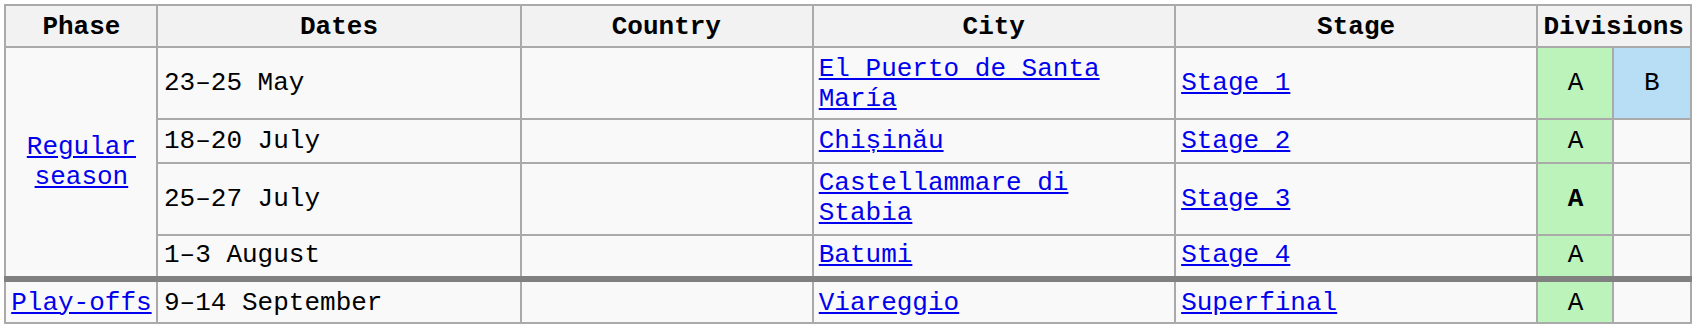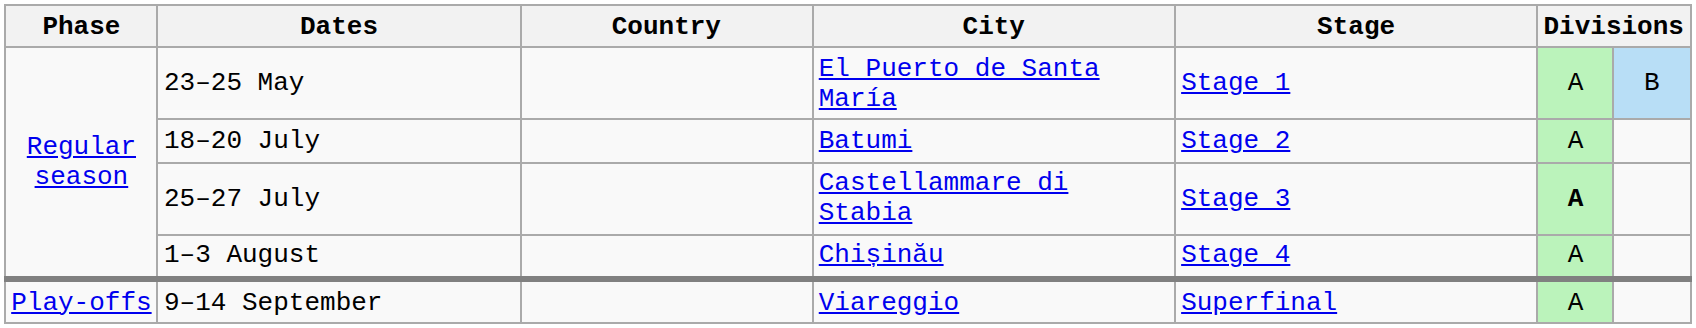 <table class="wikitable">
 <tr>
 <th>Phase</th>
 <th width="175">Dates</th>
 <th width="140">Country</th>
 <th width="175">City</th>
 <th width="175">Stage</th>
 <th colspan=2>Divisions</th>
 </tr>
 <tr>
 <td rowspan=4 align=center><a href='#'>Regular<br>season</a></td>
 <td>23–25 May</td>
 <td></td>
 <td><a href='#'>El Puerto de Santa María</a></td>
 <td><a href='#'>Stage 1</a></td>
 <td bgcolor=#bbf3bb align=center>A</td>
 <td bgcolor=#b8def6 align=center>B</td>
 </tr>
 <tr>
 <td>18–20 July</td>
 <td></td>
-<td><a href='#'>Chișinău</a></td>
+<td><a href='#'>Batumi</a></td>
 <td><a href='#'>Stage 2</a></td>
 <td bgcolor=#bbf3bb align=center>A</td>
 <td></td>
 </tr>
 <tr>
 <td>25–27 July</td>
 <td></td>
 <td><a href='#'>Castellammare di Stabia</a></td>
 <td><a href='#'>Stage 3</a></td>
 <td bgcolor=#bbf3bb align=center><strong>A</strong></td>
 <td></td>
 </tr>
 <tr style="border-bottom: 3px solid grey">
 <td>1–3 August</td>
 <td></td>
-<td><a href='#'>Batumi</a></td>
+<td><a href='#'>Chișinău</a></td>
 <td><a href='#'>Stage 4</a></td>
 <td bgcolor=#bbf3bb align=center>A</td>
 <td></td>
 </tr>
 <tr>
 <td style="border-top: 3px solid grey" align=center><a href='#'>Play-offs</a></td>
 <td>9–14 September</td>
 <td></td>
 <td><a href='#'>Viareggio</a></td>
 <td><a href='#'>Superfinal</a></td>
 <td bgcolor=#bbf3bb align=center>A</td>
 <td></td>
 </tr>
 </table>
